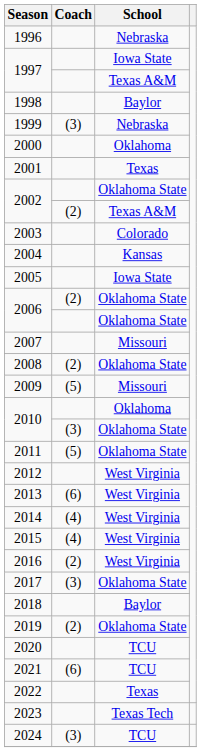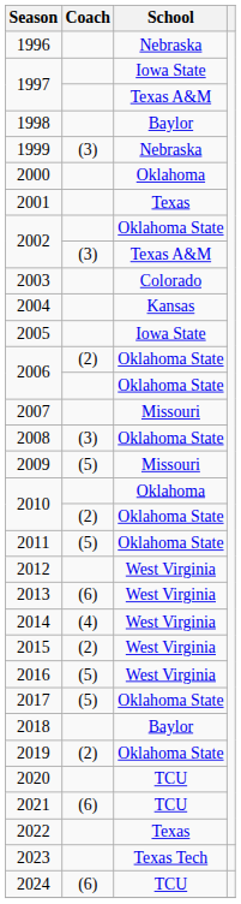 <table class="wikitable sortable" style="text-align: center;">
 <tr>
 <th>Season</th>
 <th>Coach</th>
 <th>School</th>
 <th class="unsortable"></th>
 </tr>
 <tr>
 <td>1996</td>
 <td></td>
 <td><a href='#'>Nebraska</a></td>
 <td rowspan=31></td>
 </tr>
 <tr>
 <td rowspan=2>1997</td>
 <td></td>
 <td><a href='#'>Iowa State</a></td>
 </tr>
 <tr>
 <td></td>
 <td><a href='#'>Texas A&M</a></td>
 </tr>
 <tr>
 <td>1998</td>
 <td></td>
 <td><a href='#'>Baylor</a></td>
 </tr>
 <tr>
 <td>1999</td>
 <td> (3)</td>
 <td><a href='#'>Nebraska</a></td>
 </tr>
 <tr>
 <td>2000</td>
 <td></td>
 <td><a href='#'>Oklahoma</a></td>
 </tr>
 <tr>
 <td>2001</td>
 <td></td>
 <td><a href='#'>Texas</a></td>
 </tr>
 <tr>
 <td rowspan=2>2002</td>
 <td></td>
 <td><a href='#'>Oklahoma State</a></td>
 </tr>
 <tr>
-<td> (2)</td>
+<td> (3)</td>
 <td><a href='#'>Texas A&M</a></td>
 </tr>
 <tr>
 <td>2003</td>
 <td></td>
 <td><a href='#'>Colorado</a></td>
 </tr>
 <tr>
 <td>2004</td>
 <td></td>
 <td><a href='#'>Kansas</a></td>
 </tr>
 <tr>
 <td>2005</td>
 <td></td>
 <td><a href='#'>Iowa State</a></td>
 </tr>
 <tr>
 <td rowspan=2>2006</td>
 <td> (2)</td>
 <td><a href='#'>Oklahoma State</a></td>
 </tr>
 <tr>
 <td></td>
 <td><a href='#'>Oklahoma State</a></td>
 </tr>
 <tr>
 <td>2007</td>
 <td></td>
 <td><a href='#'>Missouri</a></td>
 </tr>
 <tr>
 <td>2008</td>
-<td> (2)</td>
+<td> (3)</td>
 <td><a href='#'>Oklahoma State</a></td>
 </tr>
 <tr>
 <td>2009</td>
 <td> (5)</td>
 <td><a href='#'>Missouri</a></td>
 </tr>
 <tr>
 <td rowspan=2>2010</td>
 <td></td>
 <td><a href='#'>Oklahoma</a></td>
 </tr>
 <tr>
-<td> (3)</td>
+<td> (2)</td>
 <td><a href='#'>Oklahoma State</a></td>
 </tr>
 <tr>
 <td>2011</td>
 <td> (5)</td>
 <td><a href='#'>Oklahoma State</a></td>
 </tr>
 <tr>
 <td>2012</td>
 <td></td>
 <td><a href='#'>West Virginia</a></td>
 </tr>
 <tr>
 <td>2013</td>
 <td> (6)</td>
 <td><a href='#'>West Virginia</a></td>
 </tr>
 <tr>
 <td>2014</td>
 <td> (4)</td>
 <td><a href='#'>West Virginia</a></td>
 </tr>
 <tr>
 <td>2015</td>
-<td> (4)</td>
+<td> (2)</td>
 <td><a href='#'>West Virginia</a></td>
 </tr>
 <tr>
 <td>2016</td>
-<td> (2)</td>
+<td> (5)</td>
 <td><a href='#'>West Virginia</a></td>
 </tr>
 <tr>
 <td>2017</td>
-<td> (3)</td>
+<td> (5)</td>
 <td><a href='#'>Oklahoma State</a></td>
 </tr>
 <tr>
 <td>2018</td>
 <td></td>
 <td><a href='#'>Baylor</a></td>
 </tr>
 <tr>
 <td>2019</td>
 <td> (2)</td>
 <td><a href='#'>Oklahoma State</a></td>
 </tr>
 <tr>
 <td>2020</td>
 <td></td>
 <td><a href='#'>TCU</a></td>
 </tr>
 <tr>
 <td>2021</td>
 <td> (6)</td>
 <td><a href='#'>TCU</a></td>
 </tr>
 <tr>
 <td>2022</td>
 <td></td>
 <td><a href='#'>Texas</a></td>
 </tr>
 <tr>
 <td>2023</td>
 <td></td>
 <td><a href='#'>Texas Tech</a></td>
 <td></td>
 </tr>
 <tr>
 <td>2024</td>
-<td> (3)</td>
+<td> (6)</td>
 <td><a href='#'>TCU</a></td>
 <td></td>
 </tr>
 <tr>
 </tr>
 </table>
